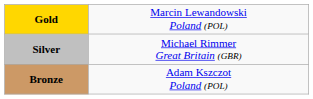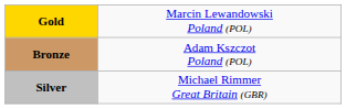 <table class="wikitable" style=" text-align:center; " width="35%">
 <tr>
 <td bgcolor="gold"><strong>Gold</strong></td>
 <td> <a href='#'>Marcin Lewandowski</a><br><em><a href='#'>Poland</a> <small>(POL)</small></em></td>
 </tr>
 <tr>
+<td bgcolor="CC9966"><strong>Bronze</strong></td>
+<td> <a href='#'>Adam Kszczot</a><br><em><a href='#'>Poland</a> <small>(POL)</small></em></td>
+</tr>
+<tr>
 <td bgcolor="silver"><strong>Silver</strong></td>
 <td> <a href='#'>Michael Rimmer</a><br><em><a href='#'>Great Britain</a> <small>(GBR)</small></em></td>
 </tr>
-<tr>
-<td bgcolor="CC9966"><strong>Bronze</strong></td>
-<td> <a href='#'>Adam Kszczot</a><br><em><a href='#'>Poland</a> <small>(POL)</small></em></td>
-</tr>
 </table>
